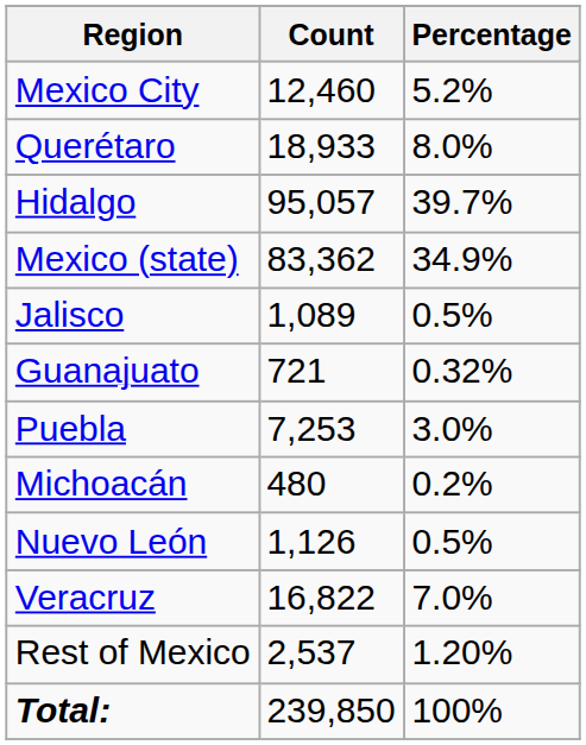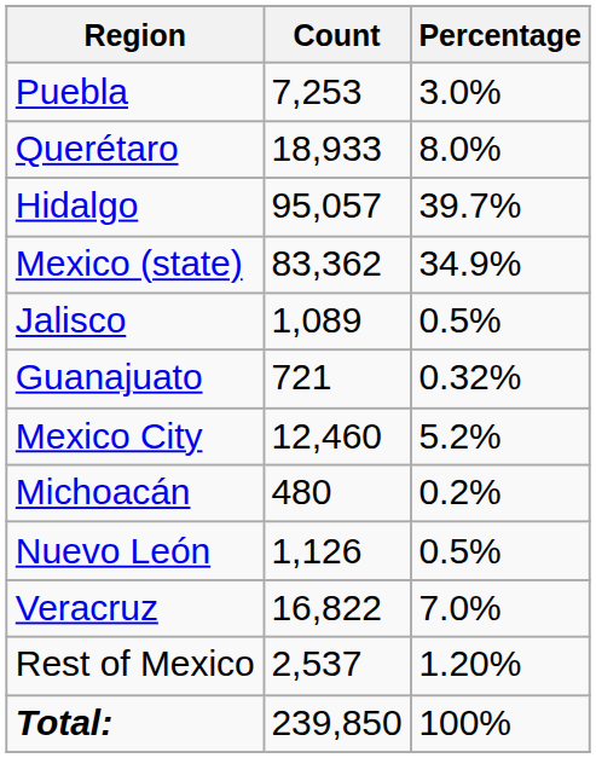 <table class="wikitable sortable" align="right" style="margin:0 0 0.5em 1em;">
 <tr>
 </tr>
 <tr>
 <th><small>Region</small></th>
 <th><small>Count</small></th>
 <th><small>Percentage</small></th>
 </tr>
 <tr>
-<td><a href='#'>Mexico City</a></td>
-<td>12,460</td>
-<td>5.2%</td>
+<td><a href='#'>Puebla</a></td>
+<td>7,253</td>
+<td>3.0%</td>
 </tr>
 <tr>
 <td><a href='#'>Querétaro</a></td>
 <td>18,933</td>
 <td>8.0%</td>
 </tr>
 <tr>
 <td><a href='#'>Hidalgo</a></td>
 <td>95,057</td>
 <td>39.7%</td>
 </tr>
 <tr>
 <td><a href='#'>Mexico (state)</a></td>
 <td>83,362</td>
 <td>34.9%</td>
 </tr>
 <tr>
 <td><a href='#'>Jalisco</a></td>
 <td>1,089</td>
 <td>0.5%</td>
 </tr>
 <tr>
 <td><a href='#'>Guanajuato</a></td>
 <td>721</td>
 <td>0.32%</td>
 </tr>
 <tr>
-<td><a href='#'>Puebla</a></td>
-<td>7,253</td>
-<td>3.0%</td>
+<td><a href='#'>Mexico City</a></td>
+<td>12,460</td>
+<td>5.2%</td>
 </tr>
 <tr>
 <td><a href='#'>Michoacán</a></td>
 <td>480</td>
 <td>0.2%</td>
 </tr>
 <tr>
 <td><a href='#'>Nuevo León</a></td>
 <td>1,126</td>
 <td>0.5%</td>
 </tr>
 <tr>
 <td><a href='#'>Veracruz</a></td>
 <td>16,822</td>
 <td>7.0%</td>
 </tr>
 <tr>
 <td>Rest of Mexico</td>
 <td>2,537</td>
 <td>1.20%</td>
 </tr>
 <tr>
 <td><strong><em>Total:</em></strong></td>
 <td>239,850</td>
 <td>100%</td>
 </tr>
 </table>
